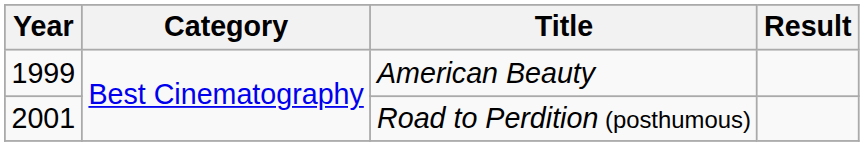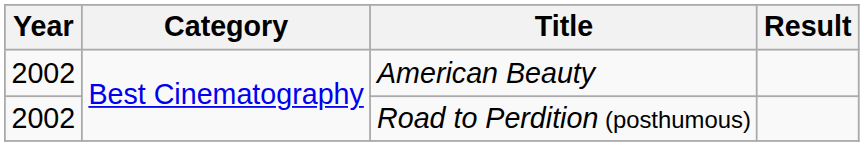 <table class="wikitable">
 <tr>
 <th>Year</th>
 <th>Category</th>
 <th>Title</th>
 <th>Result</th>
 </tr>
 <tr>
-<td>1999</td>
+<td>2002</td>
 <td rowspan=2><a href='#'>Best Cinematography</a></td>
 <td><em>American Beauty</em></td>
 <td></td>
 </tr>
 <tr>
-<td>2001</td>
+<td>2002</td>
 <td><em>Road to Perdition</em><small> (posthumous)</small></td>
 <td></td>
 </tr>
 </table>
